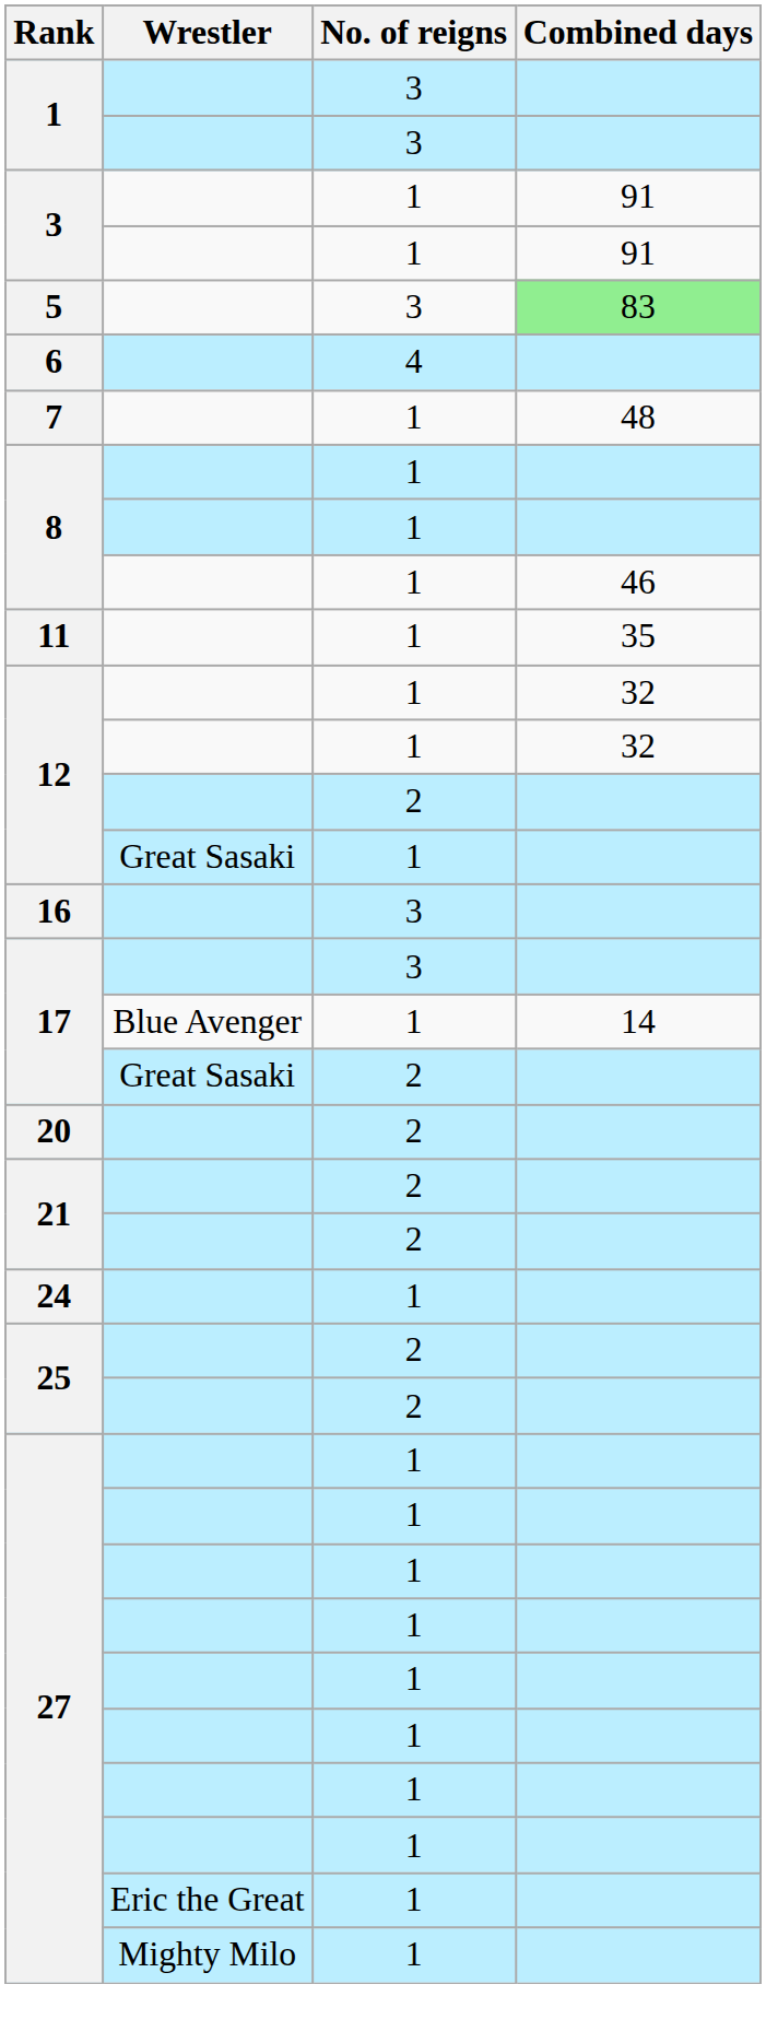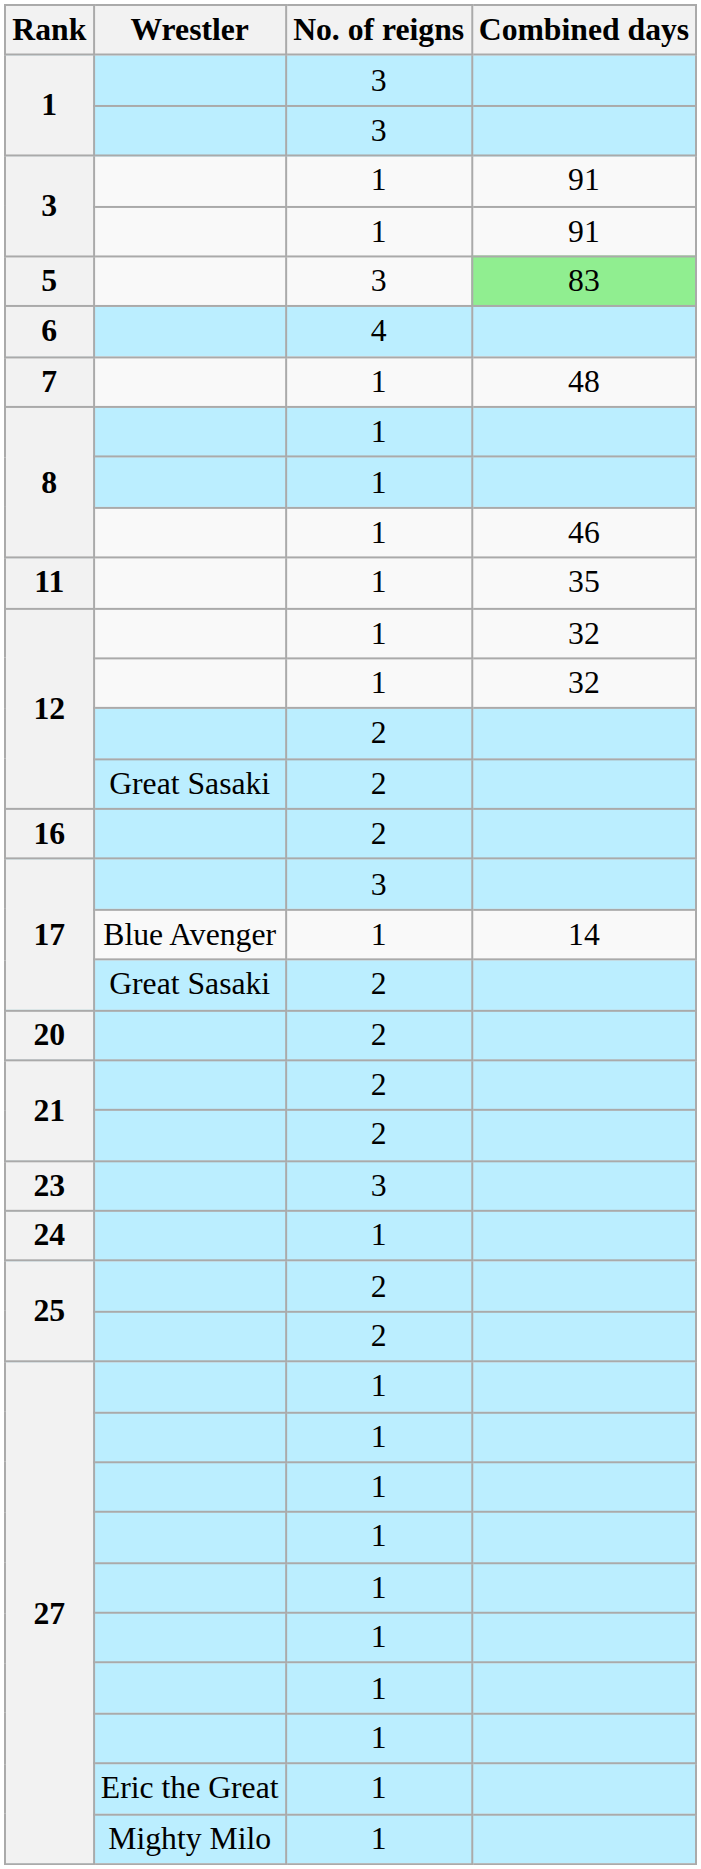 <table class="wikitable sortable" style="text-align: center">
 <tr>
 <th data-sort-type="number" scope="col">Rank</th>
 <th scope="col">Wrestler</th>
 <th data-sort-type="number" scope="col">No. of reigns</th>
 <th data-sort-type="number" scope="col">Combined days</th>
 </tr>
 <tr style="background-color:#bbeeff">
 <th scope=row rowspan=2>1</th>
 <td></td>
 <td>3</td>
 <td></td>
 </tr>
 <tr style="background-color:#bbeeff">
 <td></td>
 <td>3</td>
 <td></td>
 </tr>
 <tr>
 <th scope=row rowspan=2>3</th>
 <td></td>
 <td>1</td>
 <td>91</td>
 </tr>
 <tr>
 <td></td>
 <td>1</td>
 <td>91</td>
 </tr>
 <tr>
 <th scope=row>5</th>
 <td></td>
 <td>3</td>
 <td style="background: lightgreen;">83</td>
 </tr>
 <tr style="background-color:#bbeeff">
 <th scope=row>6</th>
 <td></td>
 <td>4</td>
 <td></td>
 </tr>
 <tr>
 <th scope=row>7</th>
 <td></td>
 <td>1</td>
 <td>48</td>
 </tr>
 <tr style="background-color:#bbeeff">
 <th scope=row rowspan=3>8</th>
 <td></td>
 <td>1</td>
 <td></td>
 </tr>
 <tr style="background-color:#bbeeff">
 <td></td>
 <td>1</td>
 <td></td>
 </tr>
 <tr>
 <td></td>
 <td>1</td>
 <td>46</td>
 </tr>
 <tr>
 <th scope=row>11</th>
 <td></td>
 <td>1</td>
 <td>35</td>
 </tr>
 <tr>
 <th scope=row rowspan=4>12</th>
 <td></td>
 <td>1</td>
 <td>32</td>
 </tr>
 <tr>
 <td></td>
 <td>1</td>
 <td>32</td>
 </tr>
 <tr style="background-color:#bbeeff">
 <td></td>
 <td>2</td>
 <td></td>
 </tr>
 <tr style="background-color:#bbeeff">
 <td>Great Sasaki</td>
-<td>1</td>
+<td>2</td>
 <td></td>
 </tr>
 <tr style="background-color:#bbeeff">
 <th scope=row>16</th>
 <td></td>
-<td>3</td>
+<td>2</td>
 <td></td>
 </tr>
 <tr style="background-color:#bbeeff">
 <th scope=row rowspan=3>17</th>
 <td></td>
 <td>3</td>
 <td></td>
 </tr>
 <tr>
 <td>Blue Avenger</td>
 <td>1</td>
 <td>14</td>
 </tr>
 <tr style="background-color:#bbeeff">
 <td>Great Sasaki</td>
 <td>2</td>
 <td></td>
 </tr>
 <tr style="background-color:#bbeeff">
 <th scope=row>20</th>
 <td></td>
 <td>2</td>
 <td></td>
 </tr>
 <tr style="background-color:#bbeeff">
 <th scope=row rowspan=2>21</th>
 <td></td>
 <td>2</td>
 <td></td>
 </tr>
 <tr style="background-color:#bbeeff">
 <td></td>
 <td>2</td>
+<td></td>
+</tr>
+<tr style="background-color:#bbeeff">
+<th scope=row>23</th>
+<td></td>
+<td>3</td>
 <td></td>
 </tr>
 <tr style="background-color:#bbeeff">
 <th scope=row>24</th>
 <td></td>
 <td>1</td>
 <td></td>
 </tr>
 <tr style="background-color:#bbeeff">
 <th scope=row rowspan=2>25</th>
 <td></td>
 <td>2</td>
 <td></td>
 </tr>
 <tr style="background-color:#bbeeff">
 <td></td>
 <td>2</td>
 <td></td>
 </tr>
 <tr style="background-color:#bbeeff">
 <th scope=row rowspan=10>27</th>
 <td></td>
 <td>1</td>
 <td></td>
 </tr>
 <tr style="background-color:#bbeeff">
 <td></td>
 <td>1</td>
 <td></td>
 </tr>
 <tr style="background-color:#bbeeff">
 <td></td>
 <td>1</td>
 <td></td>
 </tr>
 <tr style="background-color:#bbeeff">
 <td></td>
 <td>1</td>
 <td></td>
 </tr>
 <tr style="background-color:#bbeeff">
 <td></td>
 <td>1</td>
 <td></td>
 </tr>
 <tr style="background-color:#bbeeff">
 <td></td>
 <td>1</td>
 <td></td>
 </tr>
 <tr style="background-color:#bbeeff">
 <td></td>
 <td>1</td>
 <td></td>
 </tr>
 <tr style="background-color:#bbeeff">
 <td></td>
 <td>1</td>
 <td></td>
 </tr>
 <tr style="background-color:#bbeeff">
 <td>Eric the Great</td>
 <td>1</td>
 <td></td>
 </tr>
 <tr style="background-color:#bbeeff">
 <td>Mighty Milo</td>
 <td>1</td>
 <td></td>
 </tr>
 </table>
